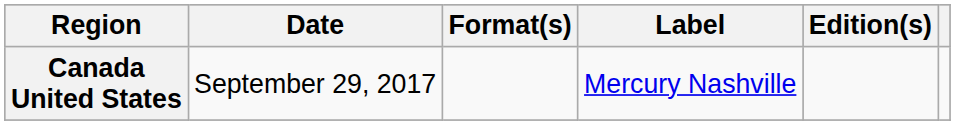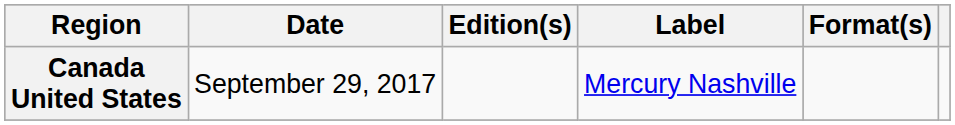 <table class="wikitable plainrowheaders">
 <tr>
 <th scope="col">Region</th>
 <th scope="col">Date</th>
+<th scope="col">Edition(s)</th>
+<th scope="col">Label</th>
 <th scope="col">Format(s)</th>
-<th scope="col">Label</th>
-<th scope="col">Edition(s)</th>
 <th scope="col"></th>
 </tr>
 <tr>
 <th scope="row">Canada<br>United States</th>
 <td>September 29, 2017</td>
 <td></td>
 <td><a href='#'>Mercury Nashville</a></td>
 <td></td>
 <td style="text-align:center;"></td>
 </tr>
 </table>
